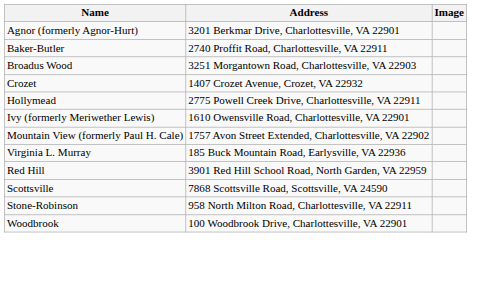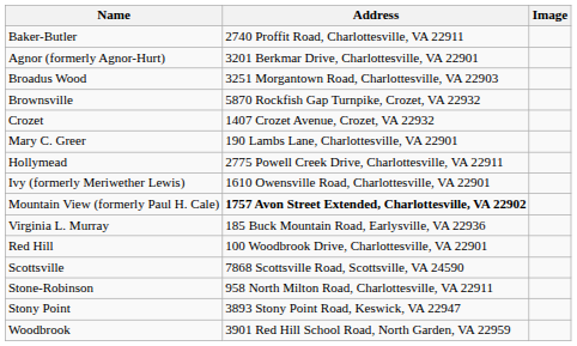 <table class="wikitable">
 <tr>
 <th>Name</th>
 <th>Address</th>
 <th>Image</th>
 </tr>
 <tr>
-<td>Agnor (formerly Agnor-Hurt)</td>
-<td>3201 Berkmar Drive, Charlottesville, VA 22901</td>
+<td>Baker-Butler</td>
+<td>2740 Proffit Road, Charlottesville, VA 22911</td>
 <td></td>
 </tr>
 <tr>
-<td>Baker-Butler</td>
-<td>2740 Proffit Road, Charlottesville, VA 22911</td>
+<td>Agnor (formerly Agnor-Hurt)</td>
+<td>3201 Berkmar Drive, Charlottesville, VA 22901</td>
 <td></td>
 </tr>
 <tr>
 <td>Broadus Wood</td>
 <td>3251 Morgantown Road, Charlottesville, VA 22903</td>
 <td></td>
 </tr>
 <tr>
+<td>Brownsville</td>
+<td>5870 Rockfish Gap Turnpike, Crozet, VA 22932</td>
+<td></td>
+</tr>
+<tr>
 <td>Crozet</td>
 <td>1407 Crozet Avenue, Crozet, VA 22932</td>
+<td></td>
+</tr>
+<tr>
+<td>Mary C. Greer</td>
+<td>190 Lambs Lane, Charlottesville, VA 22901</td>
 <td></td>
 </tr>
 <tr>
 <td>Hollymead</td>
 <td>2775 Powell Creek Drive, Charlottesville, VA 22911</td>
 <td></td>
 </tr>
 <tr>
 <td>Ivy (formerly Meriwether Lewis)</td>
 <td>1610 Owensville Road, Charlottesville, VA 22901</td>
 <td></td>
 </tr>
 <tr>
 <td>Mountain View (formerly Paul H. Cale)</td>
-<td>1757 Avon Street Extended, Charlottesville, VA 22902</td>
+<td><strong>1757 Avon Street Extended, Charlottesville, VA 22902</strong></td>
 <td></td>
 </tr>
 <tr>
 <td>Virginia L. Murray</td>
 <td>185 Buck Mountain Road, Earlysville, VA 22936</td>
 <td></td>
 </tr>
 <tr>
 <td>Red Hill</td>
-<td>3901 Red Hill School Road, North Garden, VA 22959</td>
+<td>100 Woodbrook Drive, Charlottesville, VA 22901</td>
 <td></td>
 </tr>
 <tr>
 <td>Scottsville</td>
 <td>7868 Scottsville Road, Scottsville, VA 24590</td>
 <td></td>
 </tr>
 <tr>
 <td>Stone-Robinson</td>
 <td>958 North Milton Road, Charlottesville, VA 22911</td>
 <td></td>
 </tr>
 <tr>
+<td>Stony Point</td>
+<td>3893 Stony Point Road, Keswick, VA 22947</td>
+<td></td>
+</tr>
+<tr>
 <td>Woodbrook</td>
-<td>100 Woodbrook Drive, Charlottesville, VA 22901</td>
+<td>3901 Red Hill School Road, North Garden, VA 22959</td>
 <td></td>
 </tr>
 </table>
